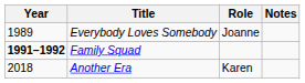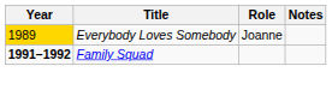 <table class="wikitable">
 <tr>
 <th>Year</th>
 <th>Title</th>
 <th>Role</th>
 <th>Notes</th>
 </tr>
 <tr>
-<td>1989</td>
+<td style="background: gold;">1989</td>
 <td><em>Everybody Loves Somebody</em></td>
 <td>Joanne</td>
 <td></td>
 </tr>
 <tr>
 <td><strong>1991–1992</strong></td>
 <td><em><a href='#'>Family Squad</a></em></td>
 <td></td>
 <td></td>
 </tr>
-<tr>
-<td>2018</td>
-<td><em><a href='#'>Another Era</a></em></td>
-<td>Karen</td>
-<td></td>
-</tr>
 </table>
